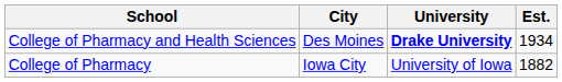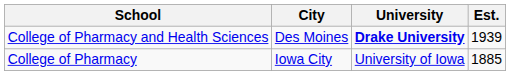 <table class="wikitable sortable">
 <tr>
 <th scope="col">School</th>
 <th scope="col">City</th>
 <th scope="col">University</th>
 <th scope="col">Est.</th>
 </tr>
 <tr>
 <td><a href='#'>College of Pharmacy and Health Sciences</a></td>
 <td><a href='#'>Des Moines</a></td>
 <td><strong><a href='#'>Drake University</a></strong></td>
-<td>1934</td>
+<td>1939</td>
 </tr>
 <tr>
 <td><a href='#'>College of Pharmacy</a></td>
 <td><a href='#'>Iowa City</a></td>
 <td><a href='#'>University of Iowa</a></td>
-<td>1882</td>
+<td>1885</td>
 </tr>
 </table>
